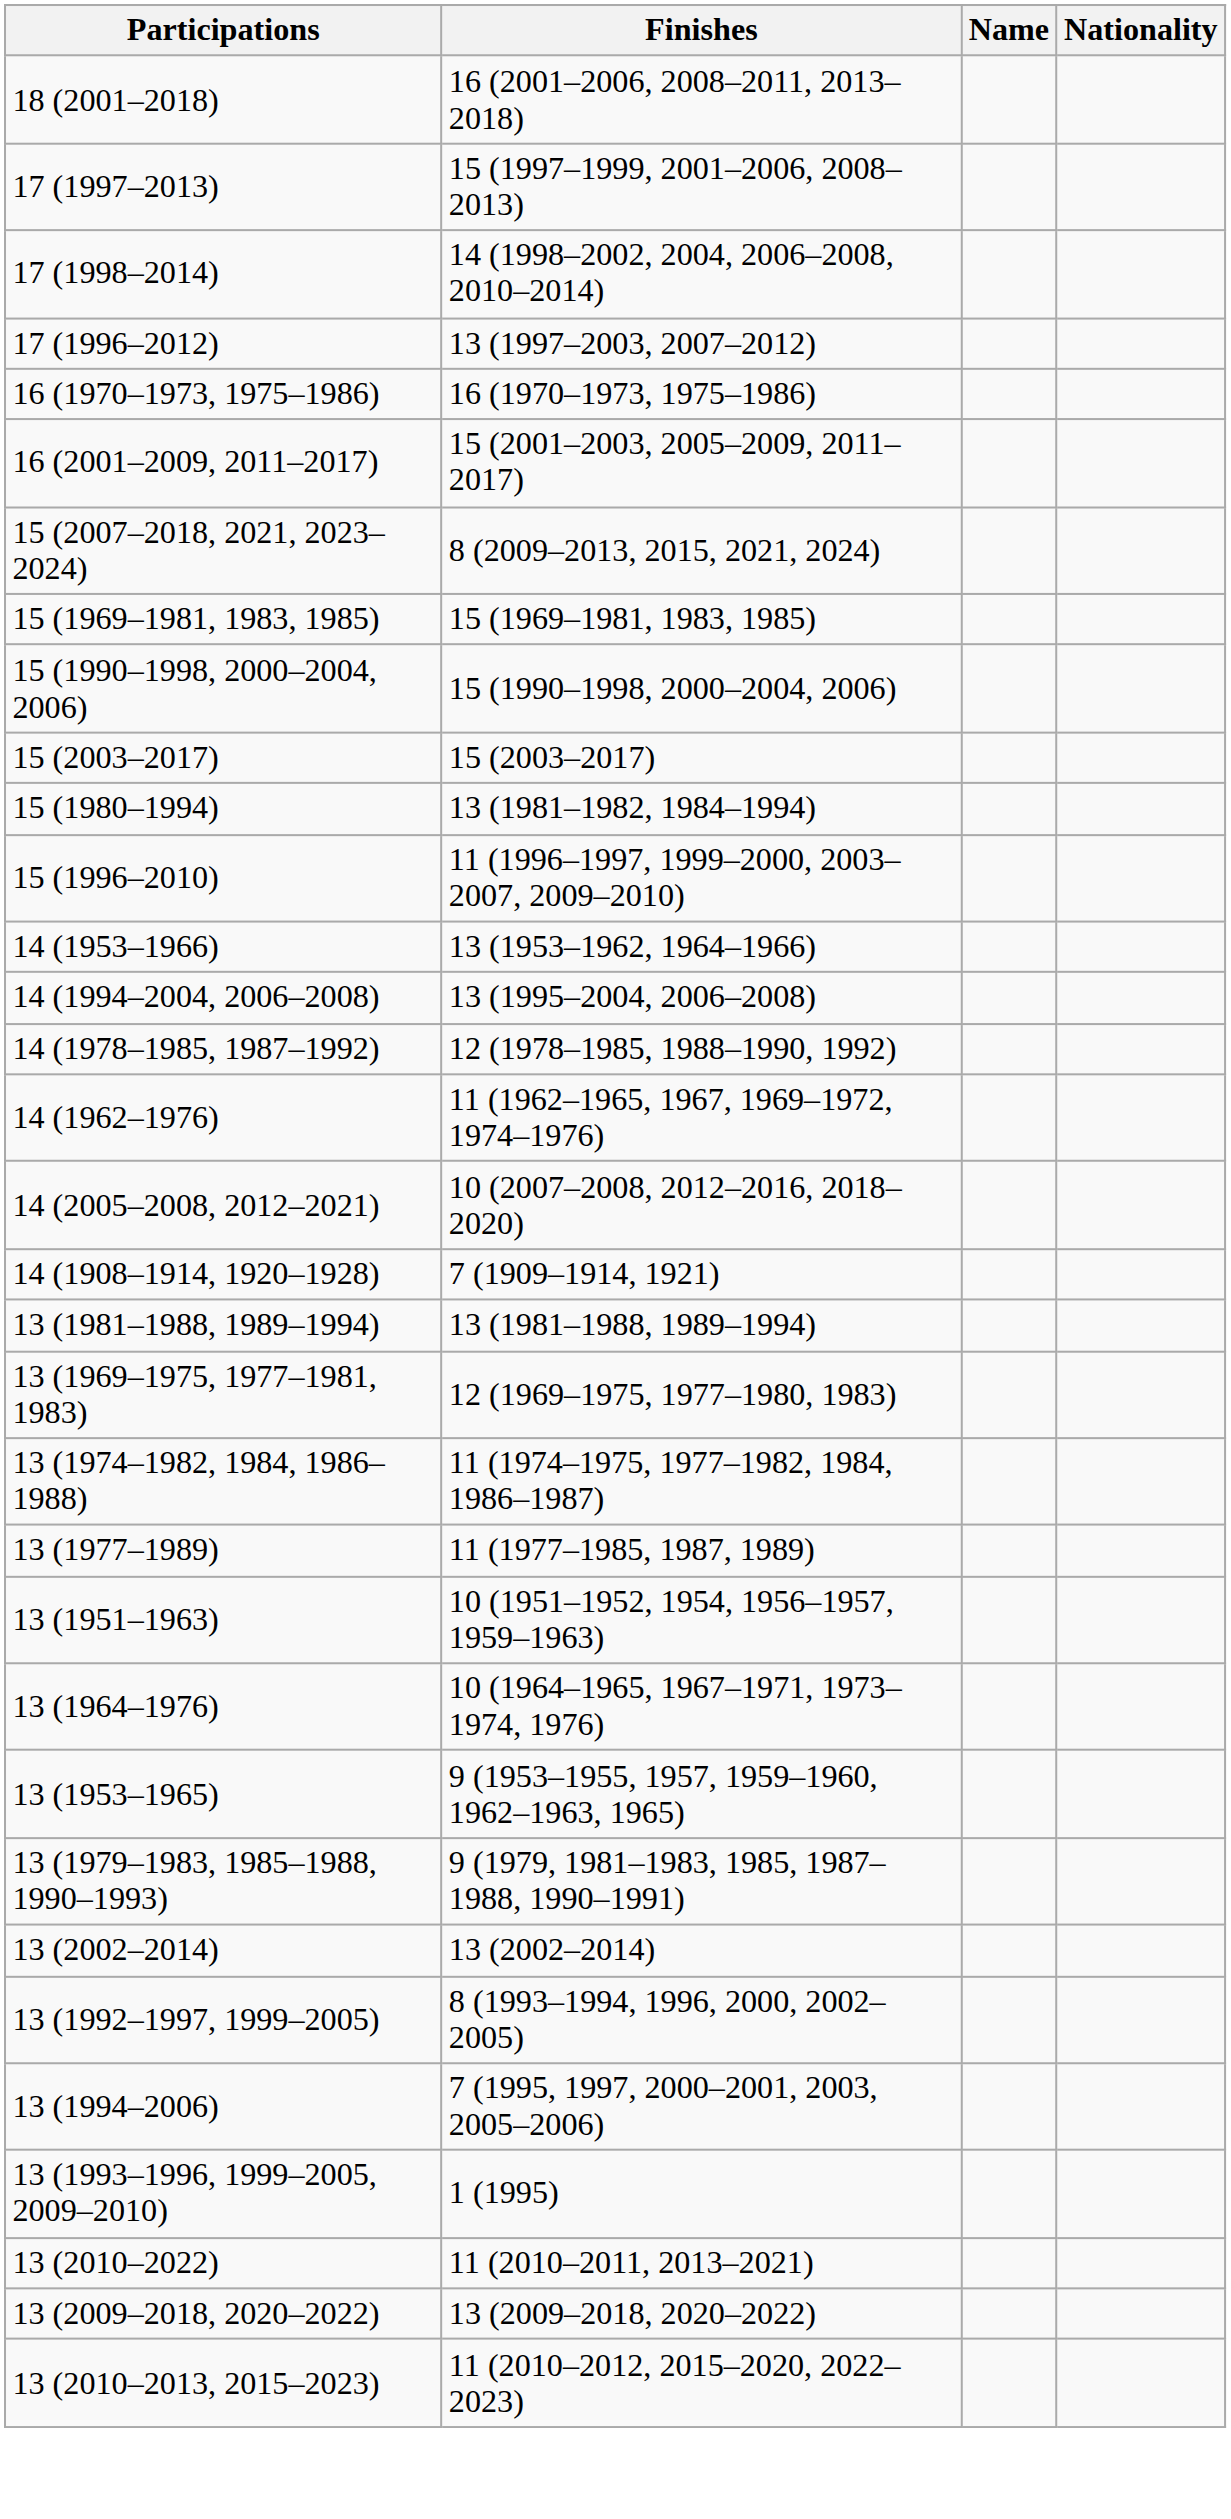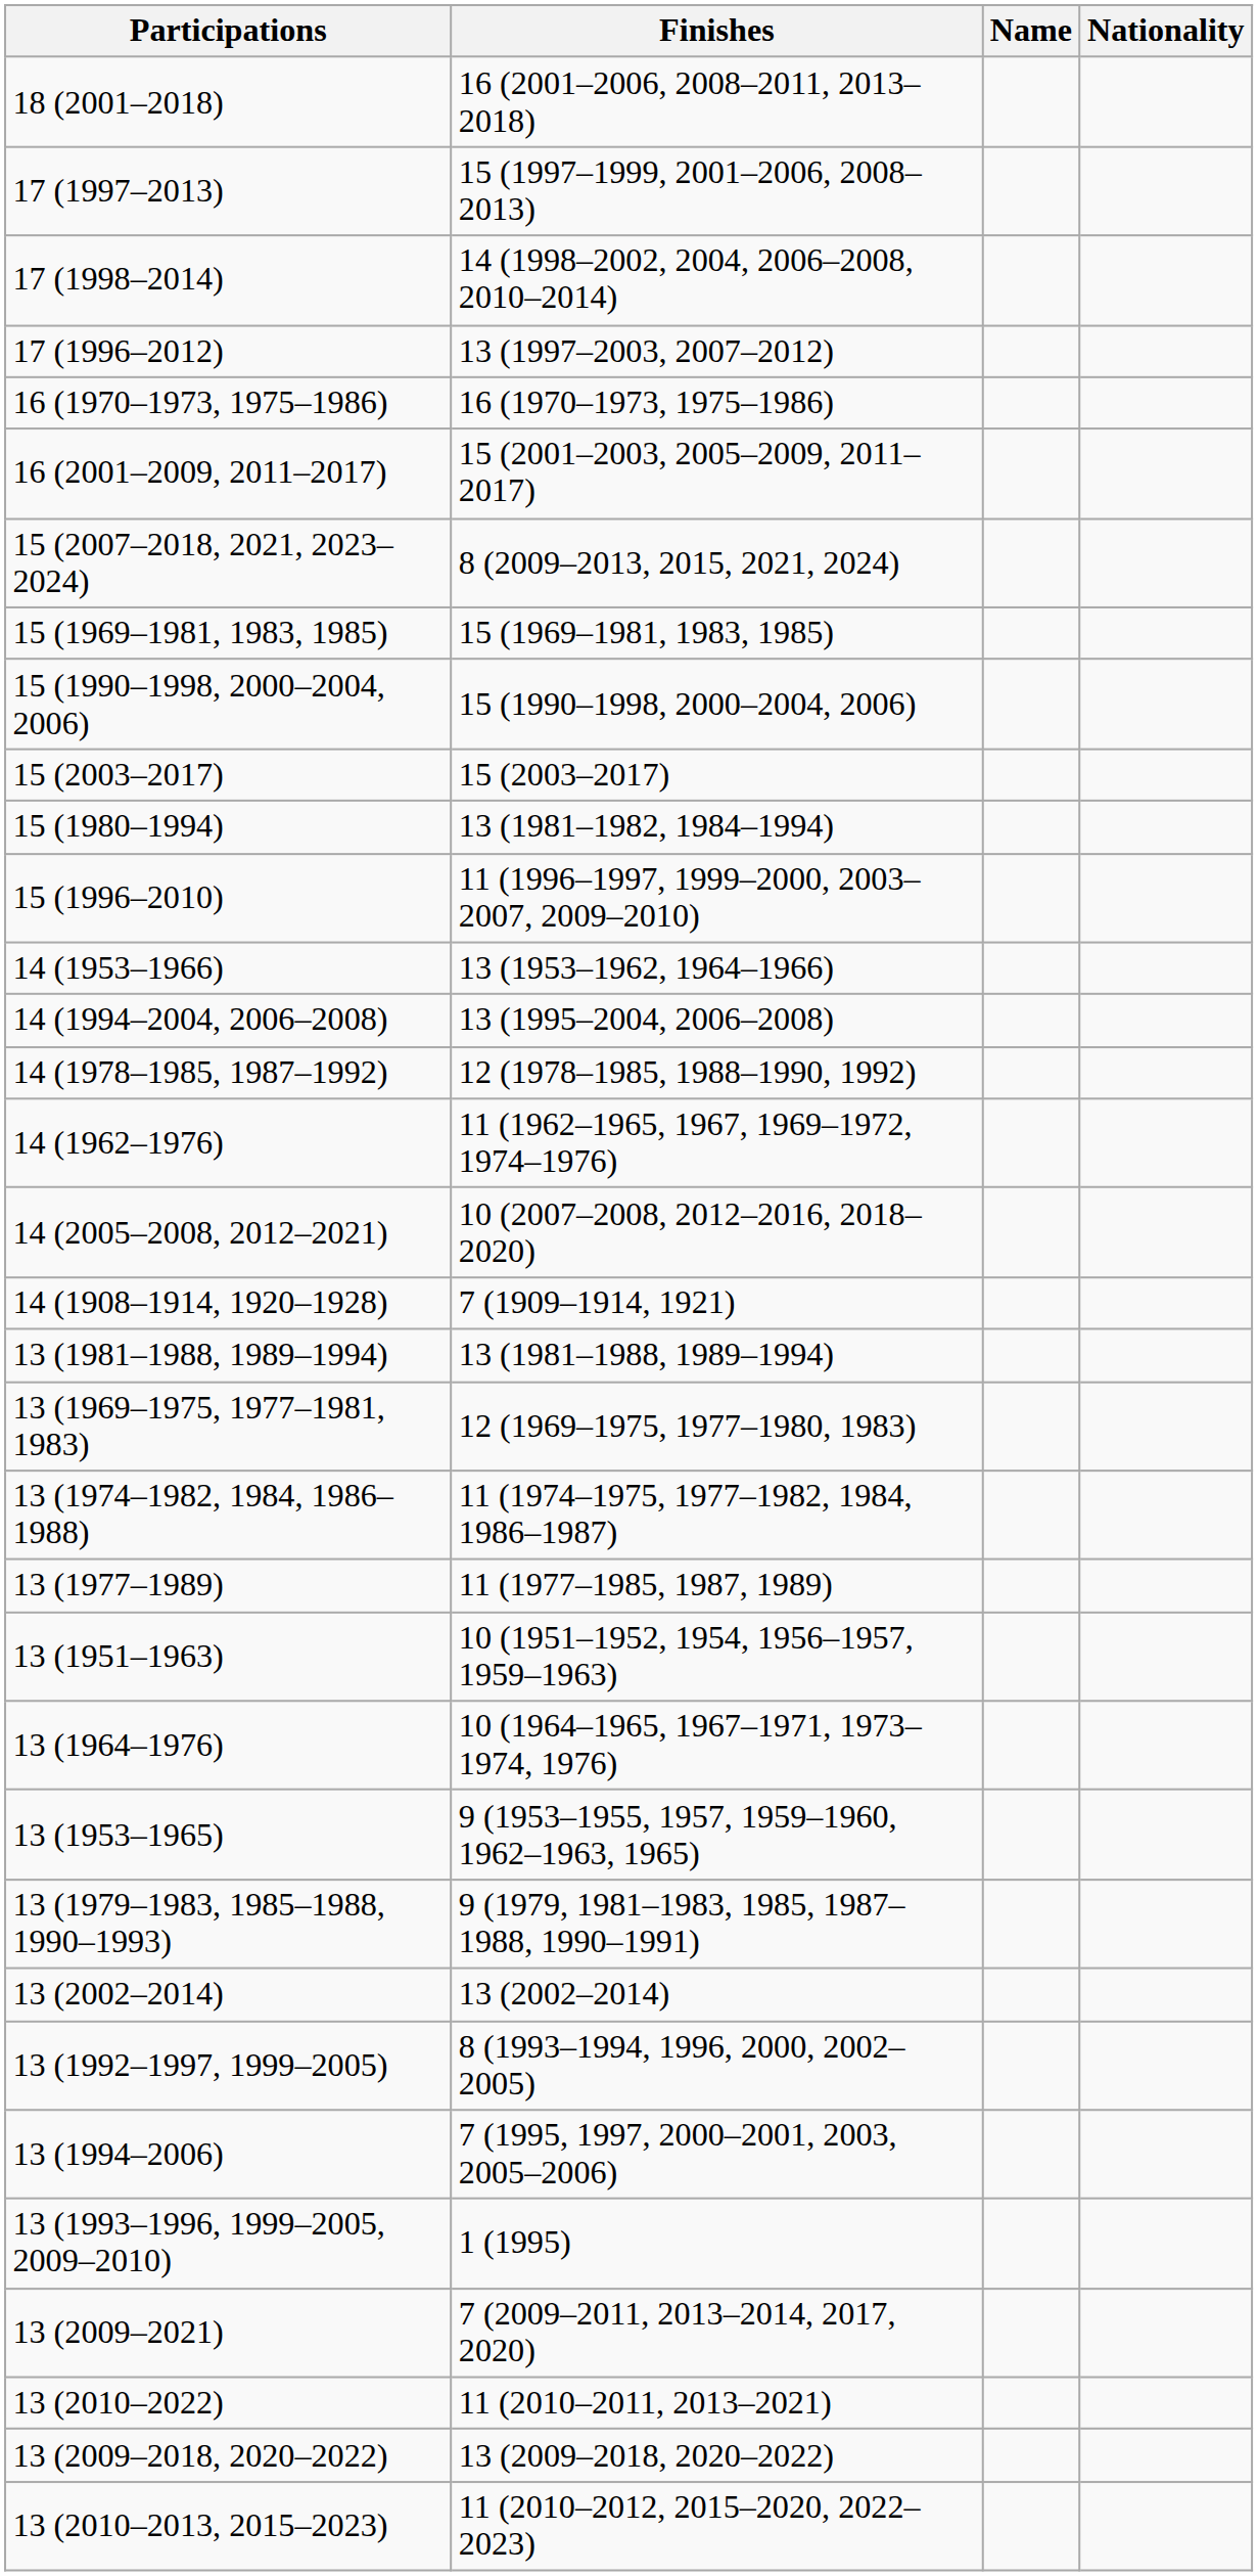 <table class="wikitable sortable">
 <tr>
 </tr>
 <tr>
 <th>Participations</th>
 <th>Finishes</th>
 <th>Name</th>
 <th>Nationality</th>
 </tr>
 <tr>
 <td>18 (2001–2018)</td>
 <td>16 (2001–2006, 2008–2011, 2013–2018)</td>
 <td></td>
 <td></td>
 </tr>
 <tr>
 <td>17 (1997–2013)</td>
 <td>15 (1997–1999, 2001–2006, 2008–2013)</td>
 <td></td>
 <td></td>
 </tr>
 <tr>
 <td>17 (1998–2014)</td>
 <td>14 (1998–2002, 2004, 2006–2008, 2010–2014)</td>
 <td></td>
 <td></td>
 </tr>
 <tr>
 <td>17 (1996–2012)</td>
 <td>13 (1997–2003, 2007–2012)</td>
 <td></td>
 <td></td>
 </tr>
 <tr>
 <td>16 (1970–1973, 1975–1986)</td>
 <td>16 (1970–1973, 1975–1986)</td>
 <td></td>
 <td></td>
 </tr>
 <tr>
 <td>16 (2001–2009, 2011–2017)</td>
 <td>15 (2001–2003, 2005–2009, 2011–2017)</td>
 <td></td>
 <td></td>
 </tr>
 <tr>
 <td>15 (2007–2018, 2021, 2023–2024)</td>
 <td>8 (2009–2013, 2015, 2021, 2024)</td>
 <td><strong></strong></td>
 <td></td>
 </tr>
 <tr>
 <td>15 (1969–1981, 1983, 1985)</td>
 <td>15 (1969–1981, 1983, 1985)</td>
 <td></td>
 <td></td>
 </tr>
 <tr>
 <td>15 (1990–1998, 2000–2004, 2006)</td>
 <td>15 (1990–1998, 2000–2004, 2006)</td>
 <td></td>
 <td></td>
 </tr>
 <tr>
 <td>15 (2003–2017)</td>
 <td>15 (2003–2017)</td>
 <td></td>
 <td></td>
 </tr>
 <tr>
 <td>15 (1980–1994)</td>
 <td>13 (1981–1982, 1984–1994)</td>
 <td></td>
 <td></td>
 </tr>
 <tr>
 <td>15 (1996–2010)</td>
 <td>11 (1996–1997, 1999–2000, 2003–2007, 2009–2010)</td>
 <td></td>
 <td></td>
 </tr>
 <tr>
 <td>14 (1953–1966)</td>
 <td>13 (1953–1962, 1964–1966)</td>
 <td></td>
 <td></td>
 </tr>
 <tr>
 <td>14 (1994–2004, 2006–2008)</td>
 <td>13 (1995–2004, 2006–2008)</td>
 <td></td>
 <td></td>
 </tr>
 <tr>
 <td>14 (1978–1985, 1987–1992)</td>
 <td>12 (1978–1985, 1988–1990, 1992)</td>
 <td></td>
 <td></td>
 </tr>
 <tr>
 <td>14 (1962–1976)</td>
 <td>11 (1962–1965, 1967, 1969–1972, 1974–1976)</td>
 <td></td>
 <td></td>
 </tr>
 <tr>
 <td>14 (2005–2008, 2012–2021)</td>
 <td>10 (2007–2008, 2012–2016, 2018–2020)</td>
 <td></td>
 <td></td>
 </tr>
 <tr>
 <td>14 (1908–1914, 1920–1928)</td>
 <td>7 (1909–1914, 1921)</td>
 <td></td>
 <td></td>
 </tr>
 <tr>
 <td>13 (1981–1988, 1989–1994)</td>
 <td>13 (1981–1988, 1989–1994)</td>
 <td></td>
 <td></td>
 </tr>
 <tr>
 <td>13 (1969–1975, 1977–1981, 1983)</td>
 <td>12 (1969–1975, 1977–1980, 1983)</td>
 <td></td>
 <td></td>
 </tr>
 <tr>
 <td>13 (1974–1982, 1984, 1986–1988)</td>
 <td>11 (1974–1975, 1977–1982, 1984, 1986–1987)</td>
 <td></td>
 <td></td>
 </tr>
 <tr>
 <td>13 (1977–1989)</td>
 <td>11 (1977–1985, 1987, 1989)</td>
 <td></td>
 <td></td>
 </tr>
 <tr>
 <td>13 (1951–1963)</td>
 <td>10 (1951–1952, 1954, 1956–1957, 1959–1963)</td>
 <td></td>
 <td></td>
 </tr>
 <tr>
 <td>13 (1964–1976)</td>
 <td>10 (1964–1965, 1967–1971, 1973–1974, 1976)</td>
 <td></td>
 <td></td>
 </tr>
 <tr>
 <td>13 (1953–1965)</td>
 <td>9 (1953–1955, 1957, 1959–1960, 1962–1963, 1965)</td>
 <td></td>
 <td></td>
 </tr>
 <tr>
 <td>13 (1979–1983, 1985–1988, 1990–1993)</td>
 <td>9 (1979, 1981–1983, 1985, 1987–1988, 1990–1991)</td>
 <td></td>
 <td></td>
 </tr>
 <tr>
 <td>13 (2002–2014)</td>
 <td>13 (2002–2014)</td>
 <td></td>
 <td></td>
 </tr>
 <tr>
 <td>13 (1992–1997, 1999–2005)</td>
 <td>8 (1993–1994, 1996, 2000, 2002–2005)</td>
 <td></td>
 <td></td>
 </tr>
 <tr>
 <td>13 (1994–2006)</td>
 <td>7 (1995, 1997, 2000–2001, 2003, 2005–2006)</td>
 <td></td>
 <td></td>
 </tr>
 <tr>
 <td>13 (1993–1996, 1999–2005, 2009–2010)</td>
 <td>1 (1995)</td>
 <td></td>
 <td></td>
 </tr>
 <tr>
+<td>13 (2009–2021)</td>
+<td>7 (2009–2011, 2013–2014, 2017, 2020)</td>
+<td></td>
+<td></td>
+</tr>
+<tr>
 <td>13 (2010–2022)</td>
 <td>11 (2010–2011, 2013–2021)</td>
 <td></td>
 <td></td>
 </tr>
 <tr>
 <td>13 (2009–2018, 2020–2022)</td>
 <td>13 (2009–2018, 2020–2022)</td>
 <td></td>
 <td></td>
 </tr>
 <tr>
 <td>13 (2010–2013, 2015–2023)</td>
 <td>11 (2010–2012, 2015–2020, 2022–2023)</td>
 <td><strong></strong></td>
 <td></td>
 </tr>
 </table>
